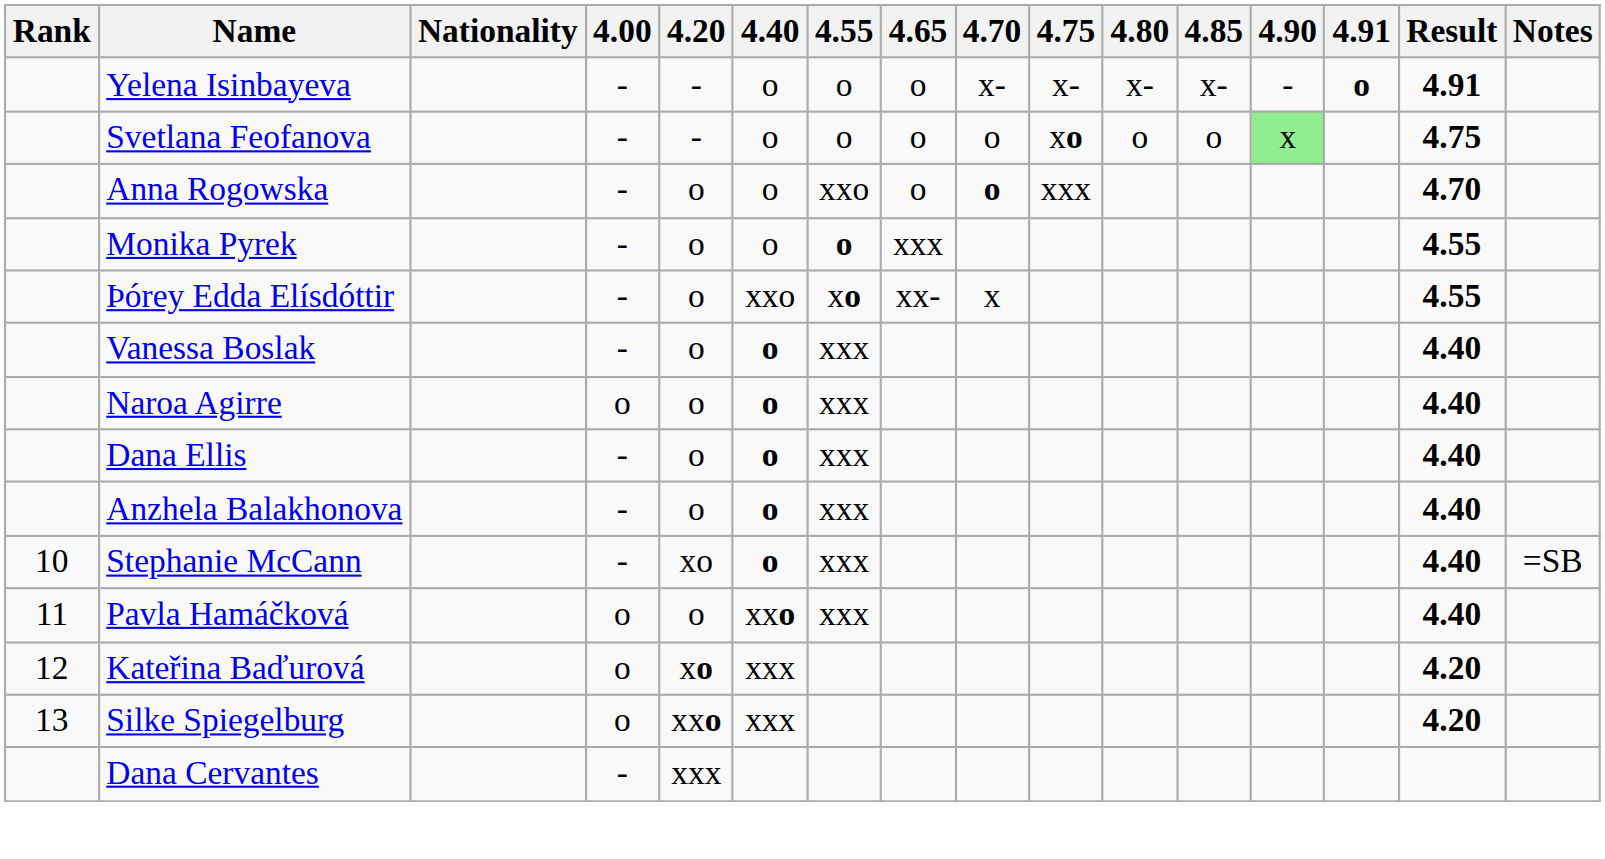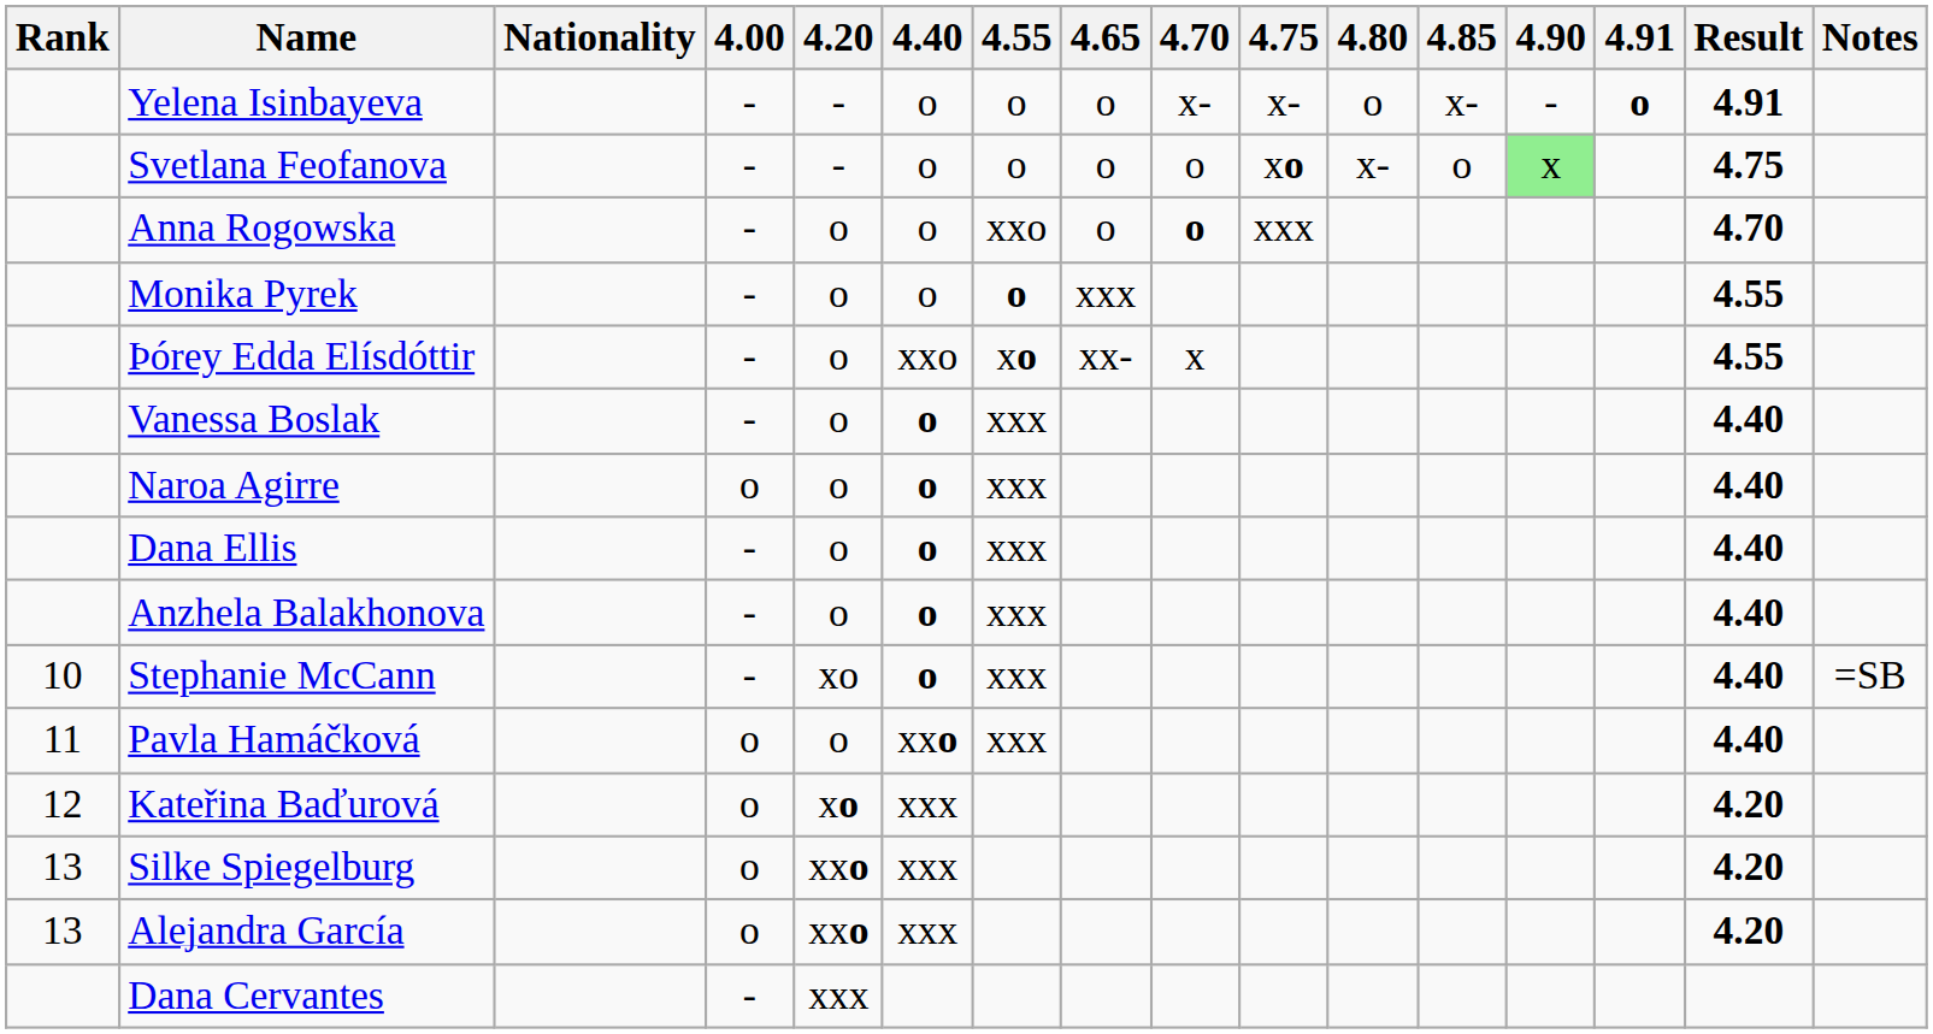 <table class="wikitable sortable" style="text-align:center">
 <tr>
 <th>Rank</th>
 <th>Name</th>
 <th>Nationality</th>
 <th>4.00</th>
 <th>4.20</th>
 <th>4.40</th>
 <th>4.55</th>
 <th>4.65</th>
 <th>4.70</th>
 <th>4.75</th>
 <th>4.80</th>
 <th>4.85</th>
 <th>4.90</th>
 <th>4.91</th>
 <th>Result</th>
 <th>Notes</th>
 </tr>
 <tr>
 <td></td>
 <td align="left"><a href='#'>Yelena Isinbayeva</a></td>
 <td align="left"></td>
 <td>-</td>
 <td>-</td>
 <td>o</td>
 <td>o</td>
 <td>o</td>
 <td>x-</td>
 <td>x-</td>
-<td>x-</td>
+<td>o</td>
 <td>x-</td>
 <td>-</td>
 <td><strong>o</strong></td>
 <td><strong>4.91</strong></td>
 <td></td>
 </tr>
 <tr>
 <td></td>
 <td align="left"><a href='#'>Svetlana Feofanova</a></td>
 <td align="left"></td>
 <td>-</td>
 <td>-</td>
 <td>o</td>
 <td>o</td>
 <td>o</td>
 <td>o</td>
 <td>x<strong>o</strong></td>
-<td>o</td>
+<td>x-</td>
 <td>o</td>
 <td style="background: lightgreen;">x</td>
 <td></td>
 <td><strong>4.75</strong></td>
 <td></td>
 </tr>
 <tr>
 <td></td>
 <td align="left"><a href='#'>Anna Rogowska</a></td>
 <td align="left"></td>
 <td>-</td>
 <td>o</td>
 <td>o</td>
 <td>xxo</td>
 <td>o</td>
 <td><strong>o</strong></td>
 <td>xxx</td>
 <td></td>
 <td></td>
 <td></td>
 <td></td>
 <td><strong>4.70</strong></td>
 <td></td>
 </tr>
 <tr>
 <td></td>
 <td align="left"><a href='#'>Monika Pyrek</a></td>
 <td align="left"></td>
 <td>-</td>
 <td>o</td>
 <td>o</td>
 <td><strong>o</strong></td>
 <td>xxx</td>
 <td></td>
 <td></td>
 <td></td>
 <td></td>
 <td></td>
 <td></td>
 <td><strong>4.55</strong></td>
 <td></td>
 </tr>
 <tr>
 <td></td>
 <td align="left"><a href='#'>Þórey Edda Elísdóttir</a></td>
 <td align="left"></td>
 <td>-</td>
 <td>o</td>
 <td>xxo</td>
 <td>x<strong>o</strong></td>
 <td>xx-</td>
 <td>x</td>
 <td></td>
 <td></td>
 <td></td>
 <td></td>
 <td></td>
 <td><strong>4.55</strong></td>
 <td></td>
 </tr>
 <tr>
 <td></td>
 <td align="left"><a href='#'>Vanessa Boslak</a></td>
 <td align="left"></td>
 <td>-</td>
 <td>o</td>
 <td><strong>o</strong></td>
 <td>xxx</td>
 <td></td>
 <td></td>
 <td></td>
 <td></td>
 <td></td>
 <td></td>
 <td></td>
 <td><strong>4.40</strong></td>
 <td></td>
 </tr>
 <tr>
 <td></td>
 <td align="left"><a href='#'>Naroa Agirre</a></td>
 <td align="left"></td>
 <td>o</td>
 <td>o</td>
 <td><strong>o</strong></td>
 <td>xxx</td>
 <td></td>
 <td></td>
 <td></td>
 <td></td>
 <td></td>
 <td></td>
 <td></td>
 <td><strong>4.40</strong></td>
 <td></td>
 </tr>
 <tr>
 <td></td>
 <td align="left"><a href='#'>Dana Ellis</a></td>
 <td align="left"></td>
 <td>-</td>
 <td>o</td>
 <td><strong>o</strong></td>
 <td>xxx</td>
 <td></td>
 <td></td>
 <td></td>
 <td></td>
 <td></td>
 <td></td>
 <td></td>
 <td><strong>4.40</strong></td>
 <td></td>
 </tr>
 <tr>
 <td></td>
 <td align="left"><a href='#'>Anzhela Balakhonova</a></td>
 <td align="left"></td>
 <td>-</td>
 <td>o</td>
 <td><strong>o</strong></td>
 <td>xxx</td>
 <td></td>
 <td></td>
 <td></td>
 <td></td>
 <td></td>
 <td></td>
 <td></td>
 <td><strong>4.40</strong></td>
 <td></td>
 </tr>
 <tr>
 <td>10</td>
 <td align="left"><a href='#'>Stephanie McCann</a></td>
 <td align="left"></td>
 <td>-</td>
 <td>xo</td>
 <td><strong>o</strong></td>
 <td>xxx</td>
 <td></td>
 <td></td>
 <td></td>
 <td></td>
 <td></td>
 <td></td>
 <td></td>
 <td><strong>4.40</strong></td>
 <td>=SB</td>
 </tr>
 <tr>
 <td>11</td>
 <td align="left"><a href='#'>Pavla Hamáčková</a></td>
 <td align="left"></td>
 <td>o</td>
 <td>o</td>
 <td>xx<strong>o</strong></td>
 <td>xxx</td>
 <td></td>
 <td></td>
 <td></td>
 <td></td>
 <td></td>
 <td></td>
 <td></td>
 <td><strong>4.40</strong></td>
 <td></td>
 </tr>
 <tr>
 <td>12</td>
 <td align="left"><a href='#'>Kateřina Baďurová</a></td>
 <td align="left"></td>
 <td>o</td>
 <td>x<strong>o</strong></td>
 <td>xxx</td>
 <td></td>
 <td></td>
 <td></td>
 <td></td>
 <td></td>
 <td></td>
 <td></td>
 <td></td>
 <td><strong>4.20</strong></td>
 <td></td>
 </tr>
 <tr>
 <td>13</td>
 <td align="left"><a href='#'>Silke Spiegelburg</a></td>
 <td align="left"></td>
 <td>o</td>
 <td>xx<strong>o</strong></td>
 <td>xxx</td>
 <td></td>
 <td></td>
 <td></td>
 <td></td>
 <td></td>
 <td></td>
 <td></td>
 <td></td>
 <td><strong>4.20</strong></td>
 <td></td>
 </tr>
 <tr>
+<td>13</td>
+<td align="left"><a href='#'>Alejandra García</a></td>
+<td align="left"></td>
+<td>o</td>
+<td>xx<strong>o</strong></td>
+<td>xxx</td>
+<td></td>
+<td></td>
+<td></td>
+<td></td>
+<td></td>
+<td></td>
+<td></td>
+<td></td>
+<td><strong>4.20</strong></td>
+<td></td>
+</tr>
+<tr>
 <td></td>
 <td align="left"><a href='#'>Dana Cervantes</a></td>
 <td align="left"></td>
 <td>-</td>
 <td>xxx</td>
 <td></td>
 <td></td>
 <td></td>
 <td></td>
 <td></td>
 <td></td>
 <td></td>
 <td></td>
 <td></td>
 <td><strong></strong></td>
 <td></td>
 </tr>
 </table>
